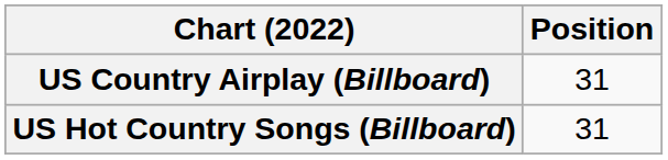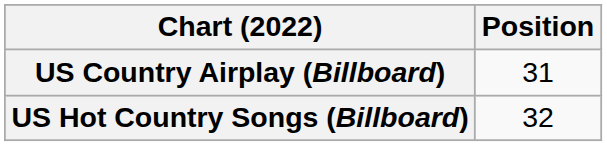 <table class="wikitable sortable plainrowheaders" style="text-align:center">
 <tr>
 <th scope="col">Chart (2022)</th>
 <th scope="col">Position</th>
 </tr>
 <tr>
 <th scope="row">US Country Airplay (<em>Billboard</em>)</th>
 <td>31</td>
 </tr>
 <tr>
 <th scope="row">US Hot Country Songs (<em>Billboard</em>)</th>
-<td>31</td>
+<td>32</td>
 </tr>
 </table>
